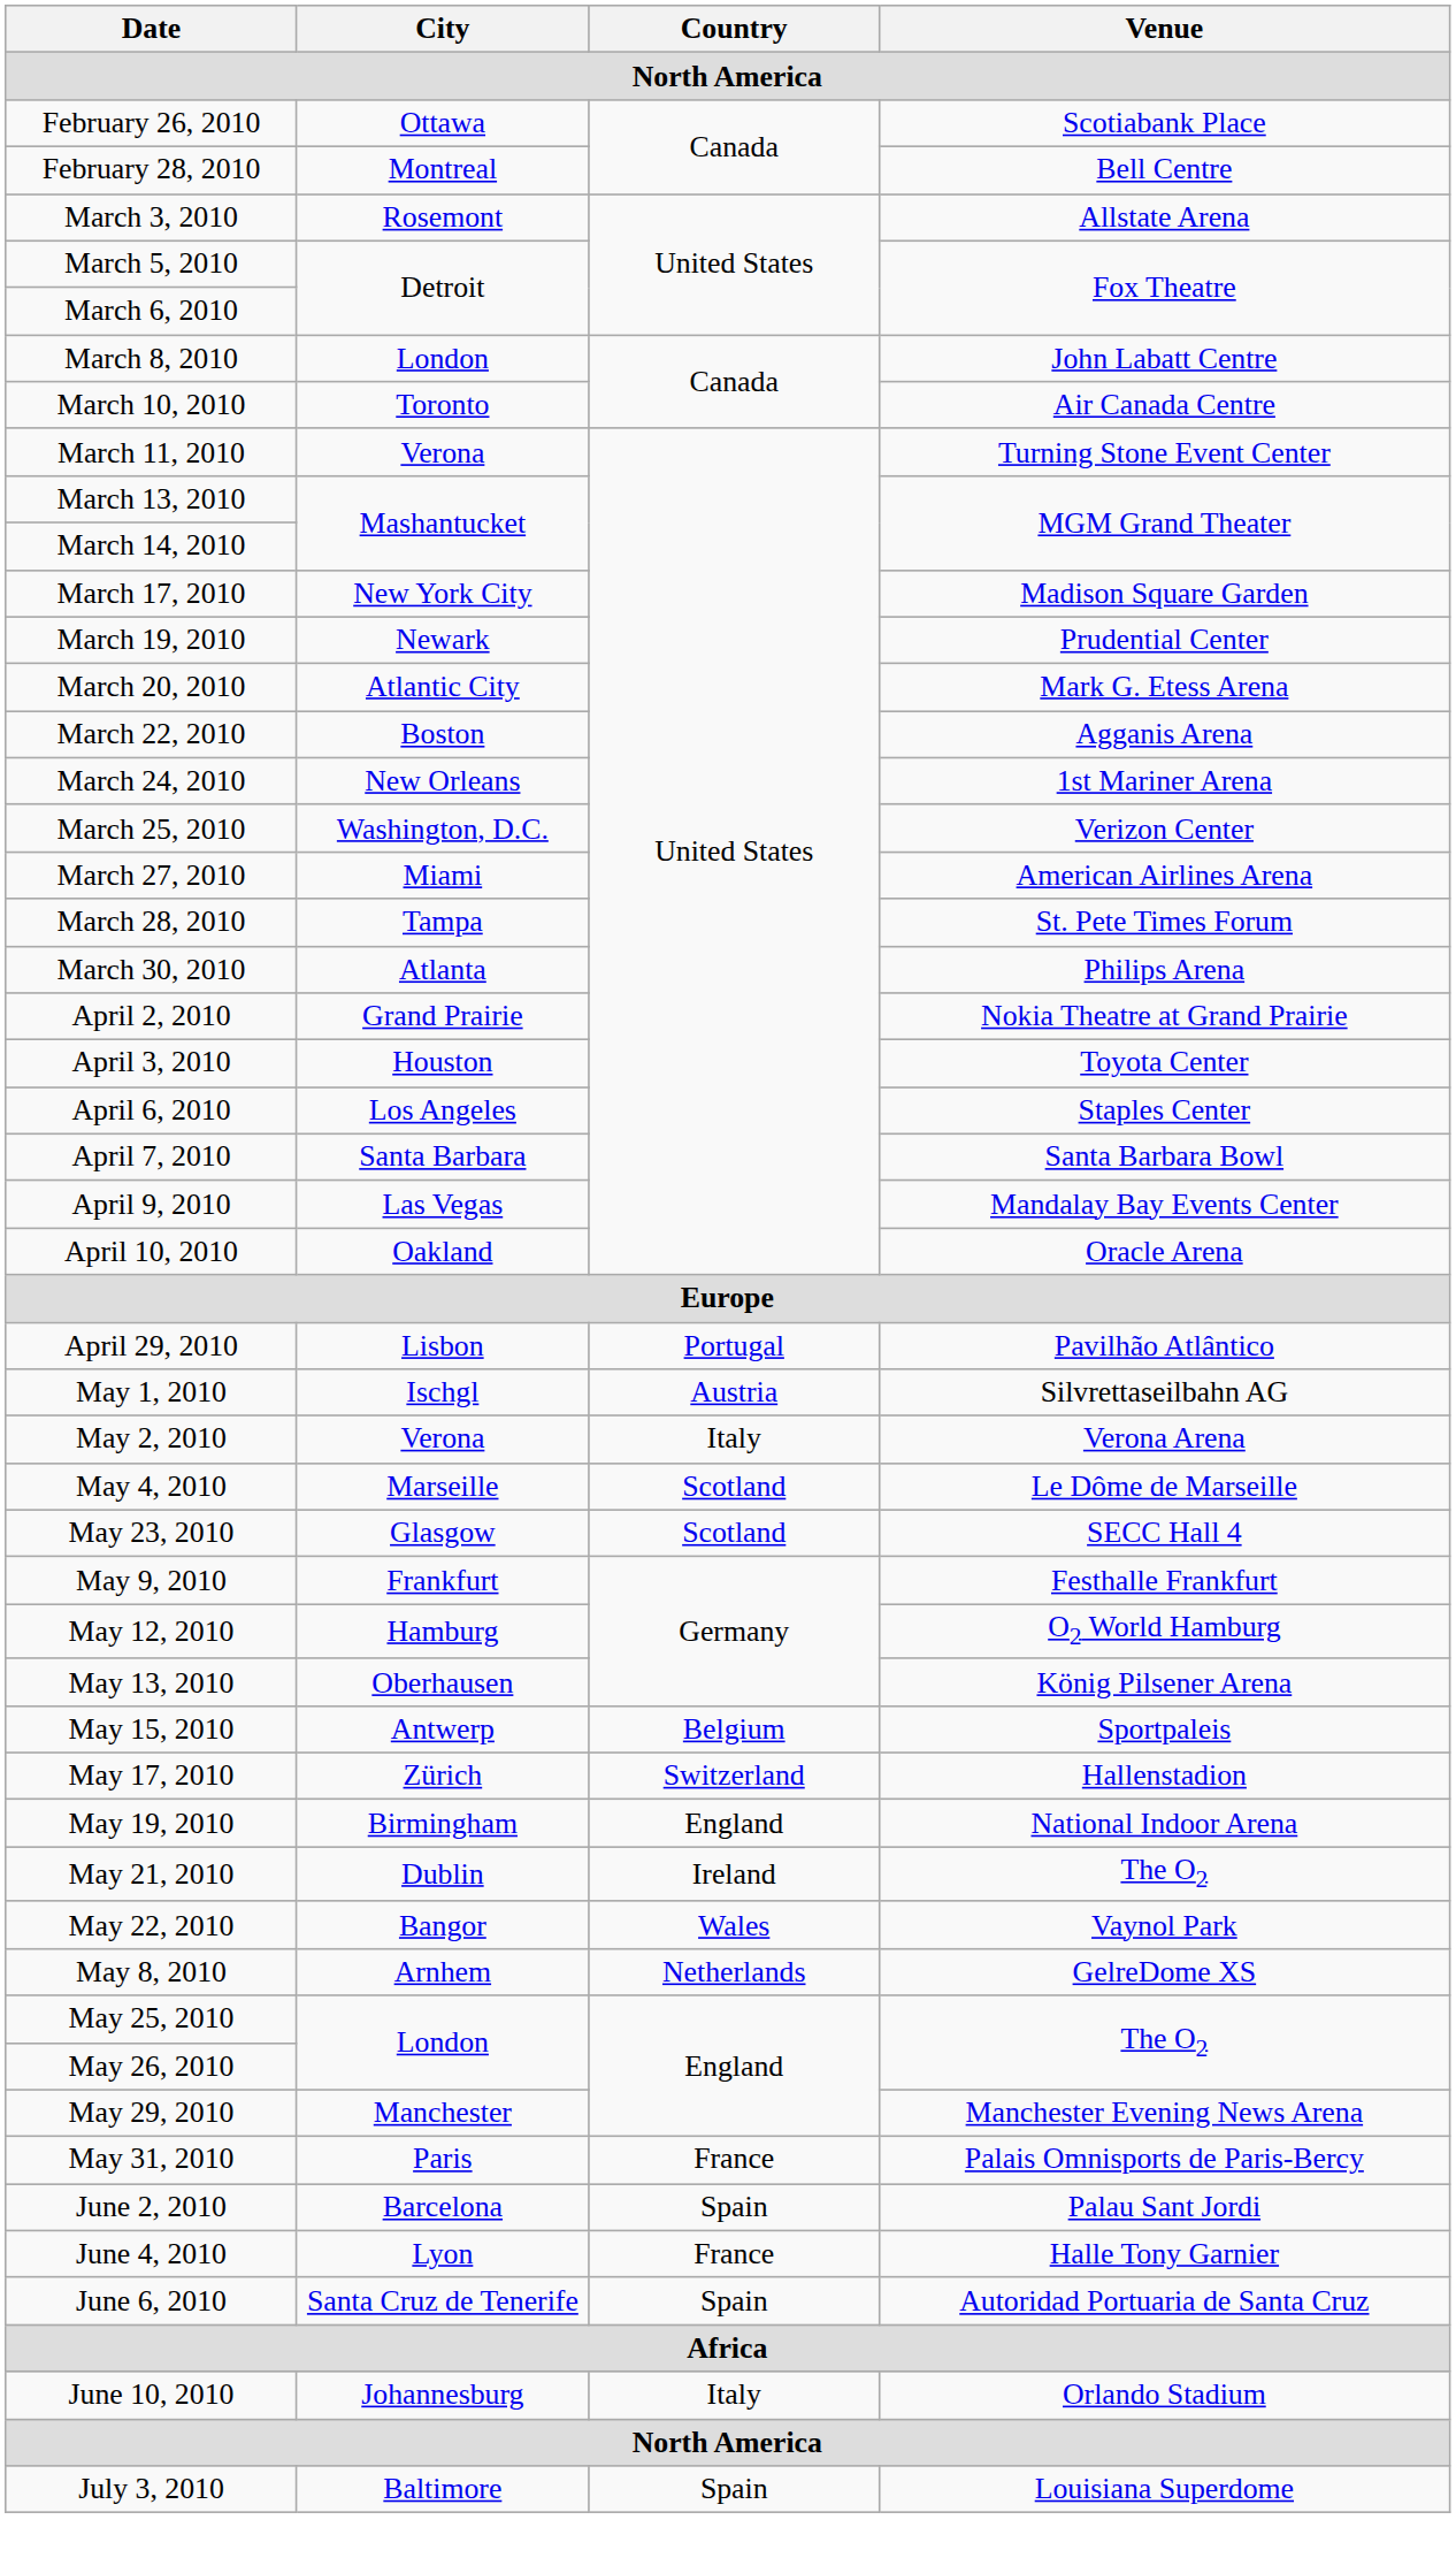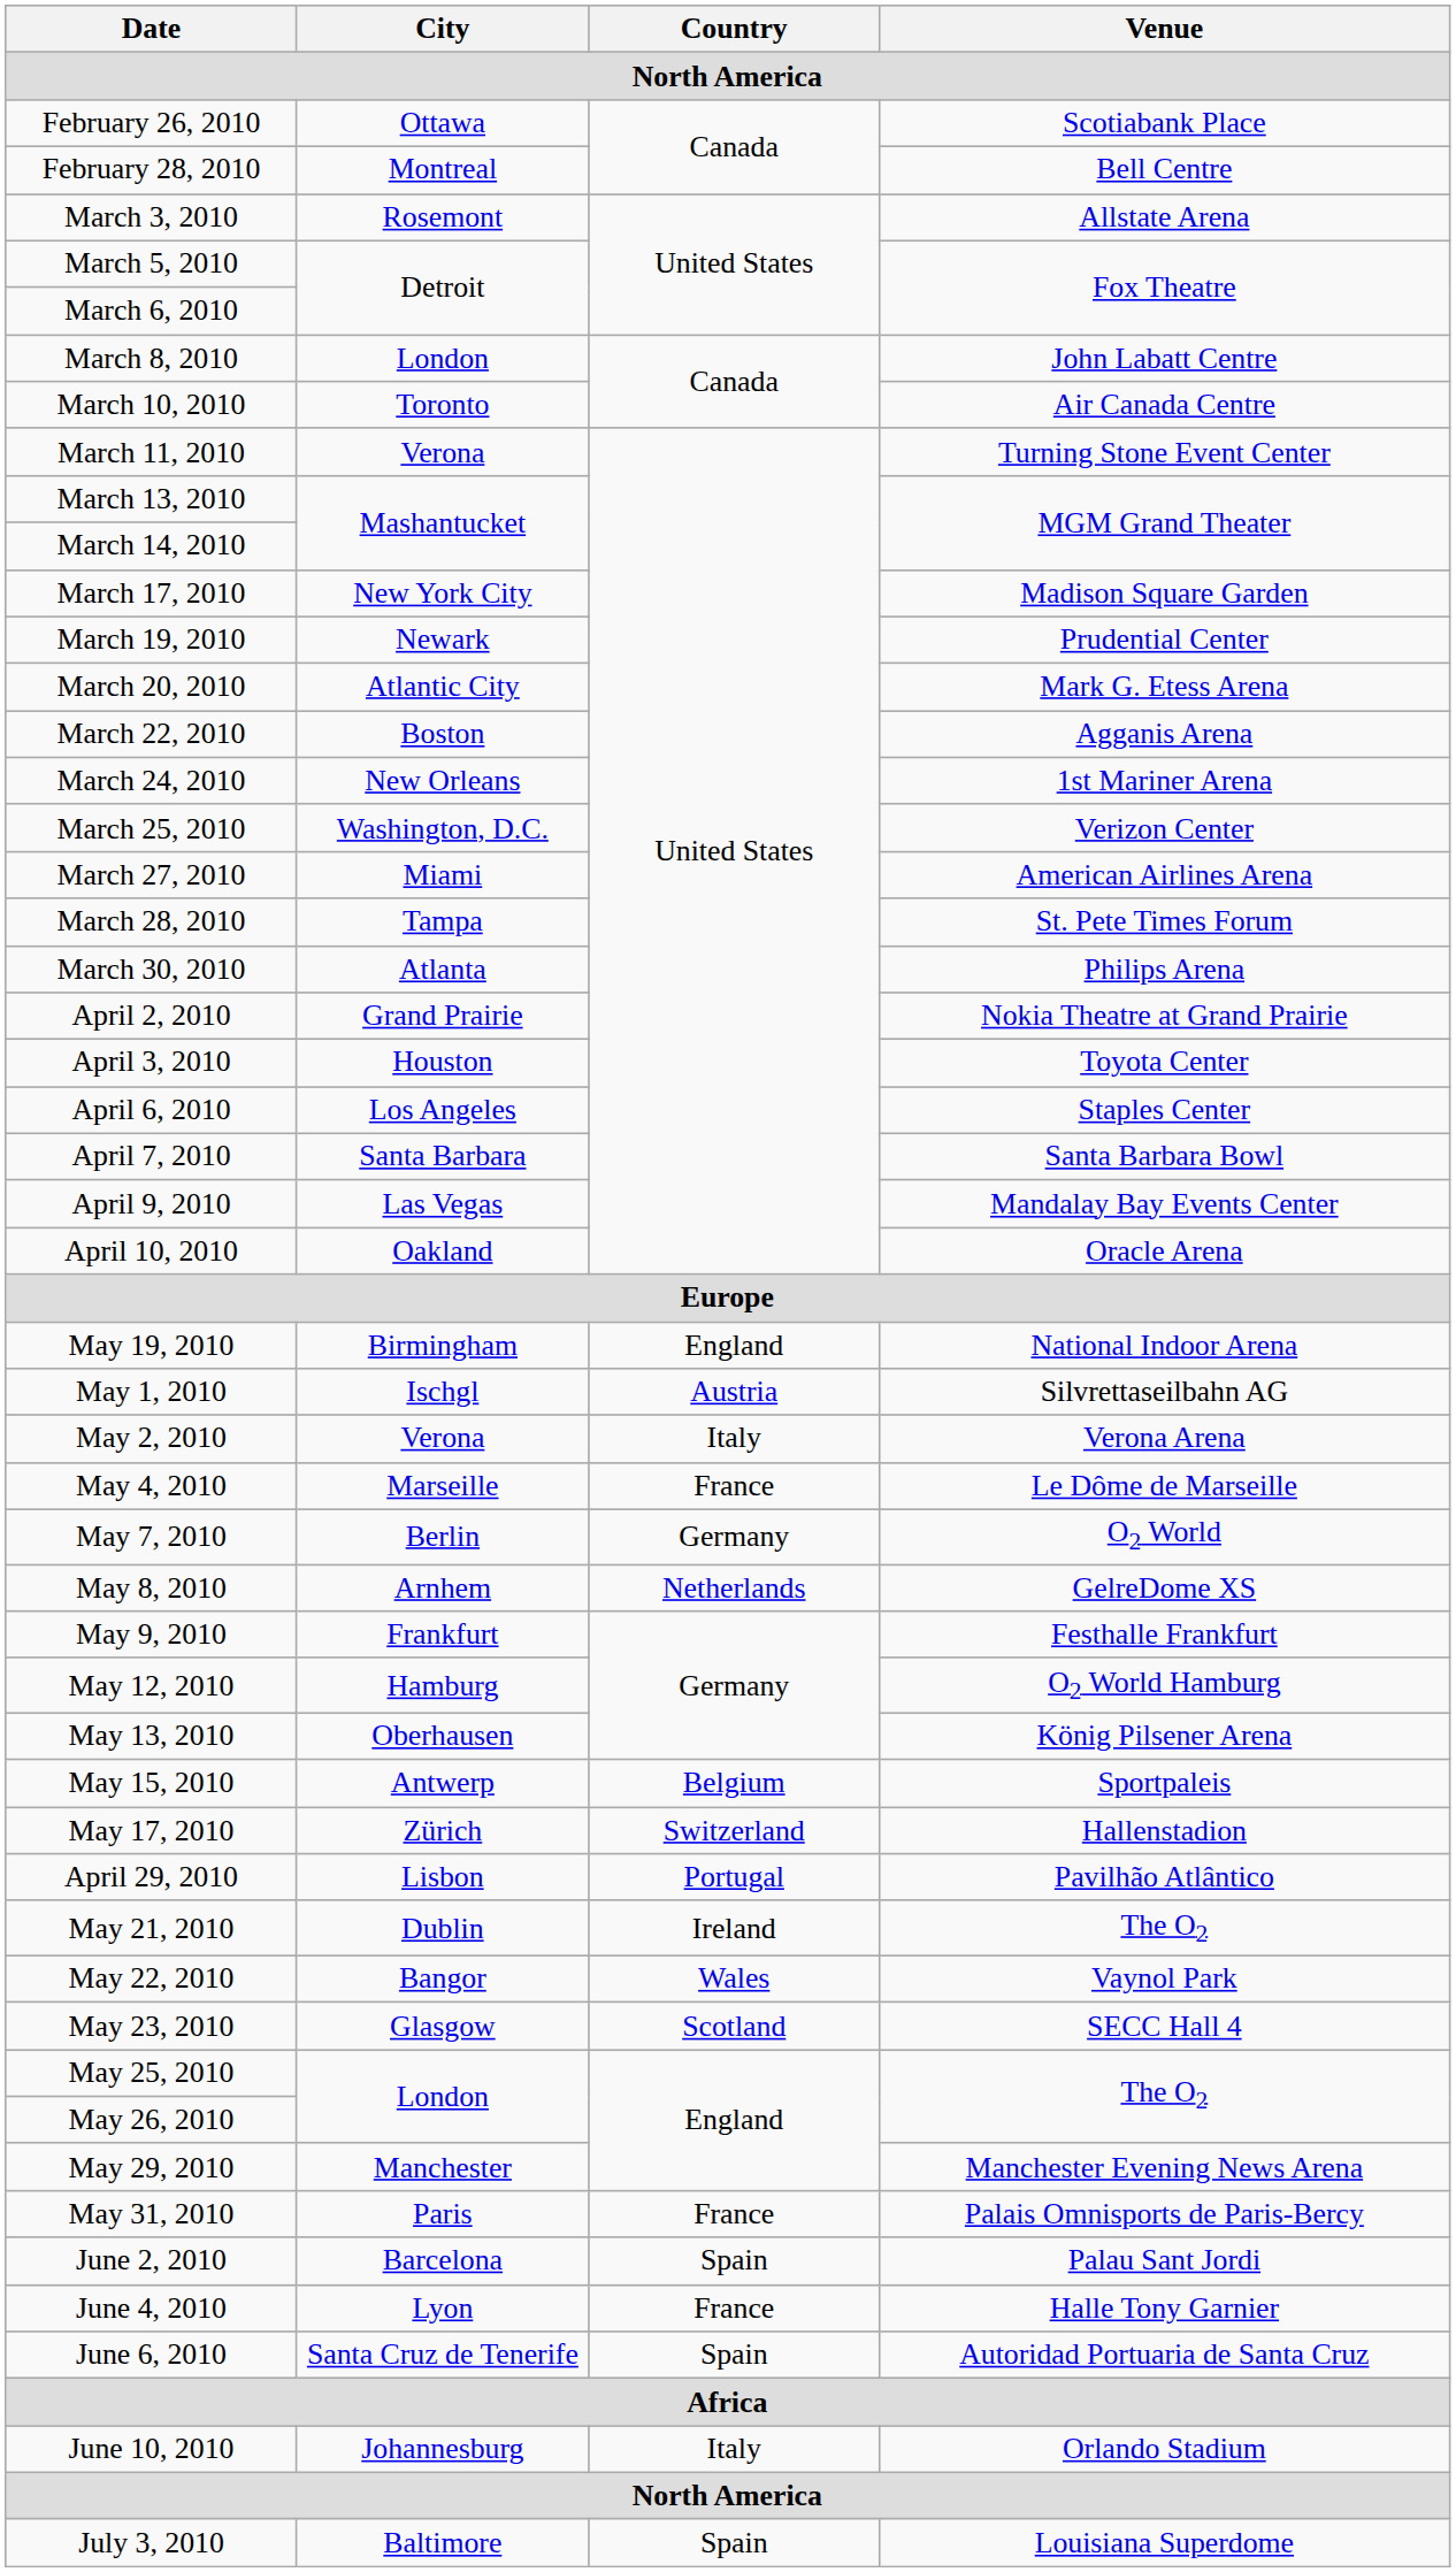 <table class="wikitable" style="text-align:center;">
 <tr>
 <th width="150">Date</th>
 <th width="150">City</th>
 <th width="150">Country</th>
 <th width="300">Venue</th>
 </tr>
 <tr bgcolor="#DDDDDD">
 <td colspan=4><strong>North America</strong></td>
 </tr>
 <tr>
 <td>February 26, 2010</td>
 <td><a href='#'>Ottawa</a></td>
 <td rowspan="2">Canada</td>
 <td><a href='#'>Scotiabank Place</a></td>
 </tr>
 <tr>
 <td>February 28, 2010</td>
 <td><a href='#'>Montreal</a></td>
 <td><a href='#'>Bell Centre</a></td>
 </tr>
 <tr>
 <td>March 3, 2010</td>
 <td><a href='#'>Rosemont</a></td>
 <td rowspan="3">United States</td>
 <td><a href='#'>Allstate Arena</a></td>
 </tr>
 <tr>
 <td>March 5, 2010</td>
 <td rowspan="2">Detroit</td>
 <td rowspan="2"><a href='#'>Fox Theatre</a></td>
 </tr>
 <tr>
 <td>March 6, 2010</td>
 </tr>
 <tr>
 <td>March 8, 2010</td>
 <td><a href='#'>London</a></td>
 <td rowspan="2">Canada</td>
 <td><a href='#'>John Labatt Centre</a></td>
 </tr>
 <tr>
 <td>March 10, 2010</td>
 <td><a href='#'>Toronto</a></td>
 <td><a href='#'>Air Canada Centre</a></td>
 </tr>
 <tr>
 <td>March 11, 2010</td>
 <td><a href='#'>Verona</a></td>
 <td rowspan="18">United States</td>
 <td><a href='#'>Turning Stone Event Center</a></td>
 </tr>
 <tr>
 <td>March 13, 2010</td>
 <td rowspan="2"><a href='#'>Mashantucket</a></td>
 <td rowspan="2"><a href='#'>MGM Grand Theater</a></td>
 </tr>
 <tr>
 <td>March 14, 2010</td>
 </tr>
 <tr>
 <td>March 17, 2010</td>
 <td><a href='#'>New York City</a></td>
 <td><a href='#'>Madison Square Garden</a></td>
 </tr>
 <tr>
 <td>March 19, 2010</td>
 <td><a href='#'>Newark</a></td>
 <td><a href='#'>Prudential Center</a></td>
 </tr>
 <tr>
 <td>March 20, 2010</td>
 <td><a href='#'>Atlantic City</a></td>
 <td><a href='#'>Mark G. Etess Arena</a></td>
 </tr>
 <tr>
 <td>March 22, 2010</td>
 <td><a href='#'>Boston</a></td>
 <td><a href='#'>Agganis Arena</a></td>
 </tr>
 <tr>
 <td>March 24, 2010</td>
 <td><a href='#'>New Orleans</a></td>
 <td><a href='#'>1st Mariner Arena</a></td>
 </tr>
 <tr>
 <td>March 25, 2010</td>
 <td><a href='#'>Washington, D.C.</a></td>
 <td><a href='#'>Verizon Center</a></td>
 </tr>
 <tr>
 <td>March 27, 2010</td>
 <td><a href='#'>Miami</a></td>
 <td><a href='#'>American Airlines Arena</a></td>
 </tr>
 <tr>
 <td>March 28, 2010</td>
 <td><a href='#'>Tampa</a></td>
 <td><a href='#'>St. Pete Times Forum</a></td>
 </tr>
 <tr>
 <td>March 30, 2010</td>
 <td><a href='#'>Atlanta</a></td>
 <td><a href='#'>Philips Arena</a></td>
 </tr>
 <tr>
 <td>April 2, 2010</td>
 <td><a href='#'>Grand Prairie</a></td>
 <td><a href='#'>Nokia Theatre at Grand Prairie</a></td>
 </tr>
 <tr>
 <td>April 3, 2010</td>
 <td><a href='#'>Houston</a></td>
 <td><a href='#'>Toyota Center</a></td>
 </tr>
 <tr>
 <td>April 6, 2010</td>
 <td><a href='#'>Los Angeles</a></td>
 <td><a href='#'>Staples Center</a></td>
 </tr>
 <tr>
 <td>April 7, 2010</td>
 <td><a href='#'>Santa Barbara</a></td>
 <td><a href='#'>Santa Barbara Bowl</a></td>
 </tr>
 <tr>
 <td>April 9, 2010</td>
 <td><a href='#'>Las Vegas</a></td>
 <td><a href='#'>Mandalay Bay Events Center</a></td>
 </tr>
 <tr>
 <td>April 10, 2010</td>
 <td><a href='#'>Oakland</a></td>
 <td><a href='#'>Oracle Arena</a></td>
 </tr>
 <tr bgcolor="#DDDDDD">
 <td colspan=4><strong>Europe</strong></td>
 </tr>
 <tr>
-<td>April 29, 2010</td>
-<td><a href='#'>Lisbon</a></td>
-<td><a href='#'>Portugal</a></td>
-<td><a href='#'>Pavilhão Atlântico</a></td>
+<td>May 19, 2010</td>
+<td><a href='#'>Birmingham</a></td>
+<td>England</td>
+<td><a href='#'>National Indoor Arena</a></td>
 </tr>
 <tr>
 <td>May 1, 2010</td>
 <td><a href='#'>Ischgl</a></td>
 <td><a href='#'>Austria</a></td>
 <td>Silvrettaseilbahn AG</td>
 </tr>
 <tr>
 <td>May 2, 2010</td>
 <td><a href='#'>Verona</a></td>
 <td>Italy</td>
 <td><a href='#'>Verona Arena</a></td>
 </tr>
 <tr>
 <td>May 4, 2010</td>
 <td><a href='#'>Marseille</a></td>
-<td><a href='#'>Scotland</a></td>
+<td>France</td>
 <td><a href='#'>Le Dôme de Marseille</a></td>
 </tr>
 <tr>
-<td>May 23, 2010</td>
-<td><a href='#'>Glasgow</a></td>
-<td><a href='#'>Scotland</a></td>
-<td><a href='#'>SECC Hall 4</a></td>
+<td>May 7, 2010</td>
+<td><a href='#'>Berlin</a></td>
+<td>Germany</td>
+<td><a href='#'>O<sub>2</sub> World</a></td>
+</tr>
+<tr>
+<td>May 8, 2010</td>
+<td><a href='#'>Arnhem</a></td>
+<td><a href='#'>Netherlands</a></td>
+<td><a href='#'>GelreDome XS</a></td>
 </tr>
 <tr>
 <td>May 9, 2010</td>
 <td><a href='#'>Frankfurt</a></td>
 <td rowspan="3">Germany</td>
 <td><a href='#'>Festhalle Frankfurt</a></td>
 </tr>
 <tr>
 <td>May 12, 2010</td>
 <td><a href='#'>Hamburg</a></td>
 <td><a href='#'>O<sub>2</sub> World Hamburg</a></td>
 </tr>
 <tr>
 <td>May 13, 2010</td>
 <td><a href='#'>Oberhausen</a></td>
 <td><a href='#'>König Pilsener Arena</a></td>
 </tr>
 <tr>
 <td>May 15, 2010</td>
 <td><a href='#'>Antwerp</a></td>
 <td><a href='#'>Belgium</a></td>
 <td><a href='#'>Sportpaleis</a></td>
 </tr>
 <tr>
 <td>May 17, 2010</td>
 <td><a href='#'>Zürich</a></td>
 <td><a href='#'>Switzerland</a></td>
 <td><a href='#'>Hallenstadion</a></td>
 </tr>
 <tr>
-<td>May 19, 2010</td>
-<td><a href='#'>Birmingham</a></td>
-<td>England</td>
-<td><a href='#'>National Indoor Arena</a></td>
+<td>April 29, 2010</td>
+<td><a href='#'>Lisbon</a></td>
+<td><a href='#'>Portugal</a></td>
+<td><a href='#'>Pavilhão Atlântico</a></td>
 </tr>
 <tr>
 <td>May 21, 2010</td>
 <td><a href='#'>Dublin</a></td>
 <td>Ireland</td>
 <td><a href='#'>The O<sub>2</sub></a></td>
 </tr>
 <tr>
 <td>May 22, 2010</td>
 <td><a href='#'>Bangor</a></td>
 <td><a href='#'>Wales</a></td>
 <td><a href='#'>Vaynol Park</a></td>
 </tr>
 <tr>
-<td>May 8, 2010</td>
-<td><a href='#'>Arnhem</a></td>
-<td><a href='#'>Netherlands</a></td>
-<td><a href='#'>GelreDome XS</a></td>
+<td>May 23, 2010</td>
+<td><a href='#'>Glasgow</a></td>
+<td><a href='#'>Scotland</a></td>
+<td><a href='#'>SECC Hall 4</a></td>
 </tr>
 <tr>
 <td>May 25, 2010</td>
 <td rowspan="2"><a href='#'>London</a></td>
 <td rowspan="3">England</td>
 <td rowspan="2"><a href='#'>The O<sub>2</sub></a></td>
 </tr>
 <tr>
 <td>May 26, 2010</td>
 </tr>
 <tr>
 <td>May 29, 2010</td>
 <td><a href='#'>Manchester</a></td>
 <td><a href='#'>Manchester Evening News Arena</a></td>
 </tr>
 <tr>
 <td>May 31, 2010</td>
 <td><a href='#'>Paris</a></td>
 <td>France</td>
 <td><a href='#'>Palais Omnisports de Paris-Bercy</a></td>
 </tr>
 <tr>
 <td>June 2, 2010</td>
 <td><a href='#'>Barcelona</a></td>
 <td>Spain</td>
 <td><a href='#'>Palau Sant Jordi</a></td>
 </tr>
 <tr>
 <td>June 4, 2010</td>
 <td><a href='#'>Lyon</a></td>
 <td>France</td>
 <td><a href='#'>Halle Tony Garnier</a></td>
 </tr>
 <tr>
 <td>June 6, 2010</td>
 <td><a href='#'>Santa Cruz de Tenerife</a></td>
 <td>Spain</td>
 <td><a href='#'>Autoridad Portuaria de Santa Cruz</a></td>
 </tr>
 <tr bgcolor="#DDDDDD">
 <td colspan=4><strong>Africa</strong></td>
 </tr>
 <tr>
 <td>June 10, 2010 </td>
 <td><a href='#'>Johannesburg</a></td>
 <td>Italy</td>
 <td><a href='#'>Orlando Stadium</a></td>
 </tr>
 <tr bgcolor="#DDDDDD">
 <td colspan=4><strong>North America</strong></td>
 </tr>
 <tr>
 <td>July 3, 2010 </td>
 <td><a href='#'>Baltimore</a></td>
 <td>Spain</td>
 <td><a href='#'>Louisiana Superdome</a></td>
 </tr>
 </table>
